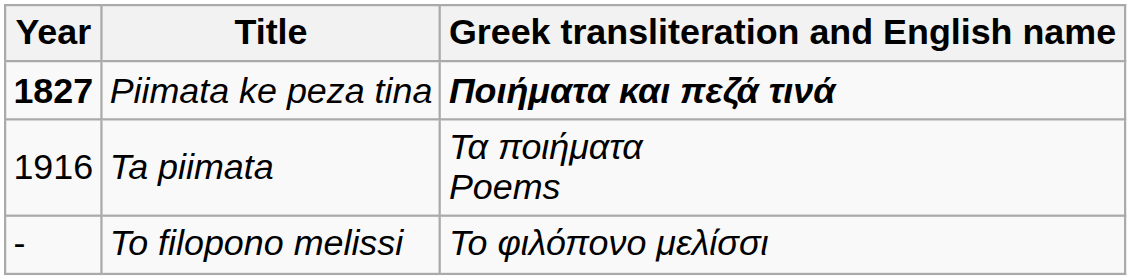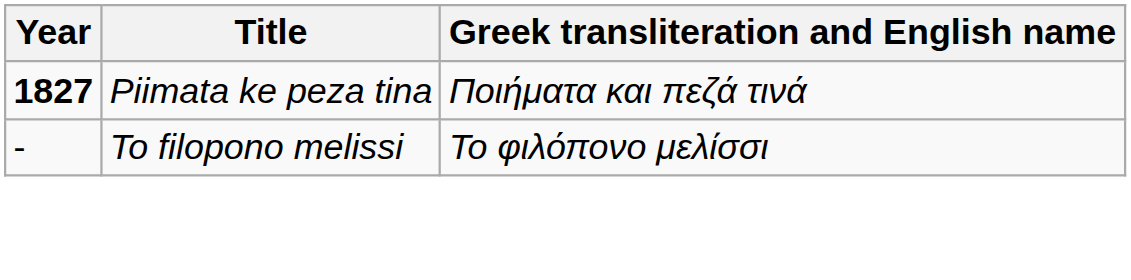 <table class="wikitable">
 <tr>
 <th>Year</th>
 <th>Title</th>
 <th>Greek  transliteration and English name</th>
 </tr>
 <tr>
 <td><strong>1827</strong></td>
 <td><em>Piimata ke peza tina</em></td>
-<td><strong><em>Ποιήματα και πεζά τινά</em></strong></td>
-</tr>
-<tr>
-<td>1916</td>
-<td><em>Ta piimata</em></td>
-<td><em>Τα ποιήματα</em><br><em>Poems</em></td>
+<td><em>Ποιήματα και πεζά τινά</em></td>
 </tr>
 <tr>
 <td>-</td>
 <td><em>To filopono melissi</em></td>
 <td><em>Το φιλόπονο μελίσσι</em></td>
 </tr>
 </table>
